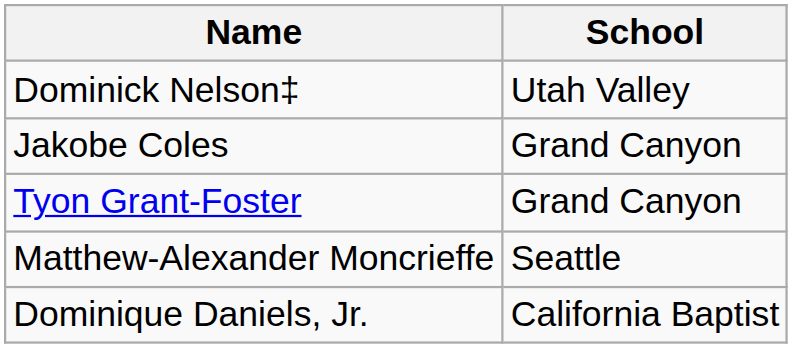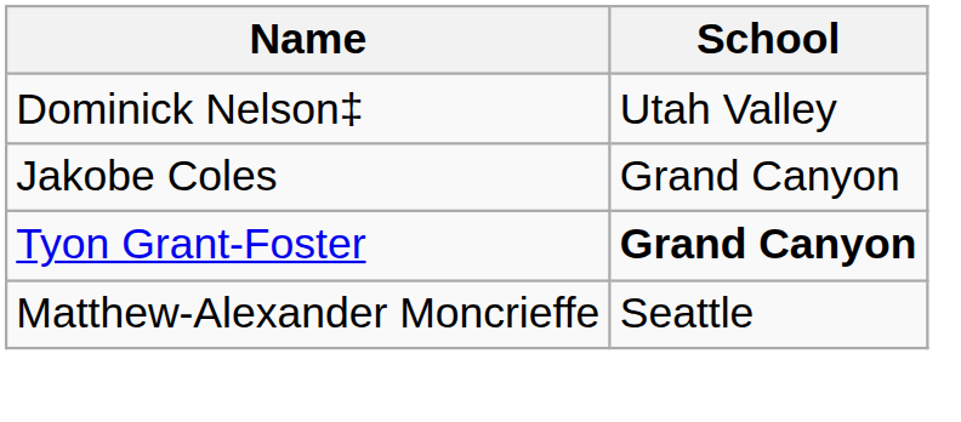 <table class="wikitable">
 <tr>
 <th>Name</th>
 <th>School</th>
 </tr>
 <tr>
 <td>Dominick Nelson‡</td>
 <td>Utah Valley</td>
 </tr>
 <tr>
 <td>Jakobe Coles</td>
 <td>Grand Canyon</td>
 </tr>
 <tr>
 <td><a href='#'>Tyon Grant-Foster</a></td>
-<td>Grand Canyon</td>
+<td><strong>Grand Canyon</strong></td>
 </tr>
 <tr>
 <td>Matthew-Alexander Moncrieffe</td>
 <td>Seattle</td>
 </tr>
-<tr>
-<td>Dominique Daniels, Jr.</td>
-<td>California Baptist</td>
-</tr>
 </table>
